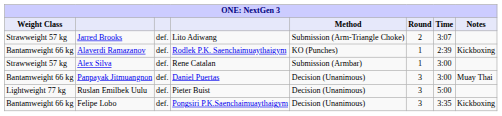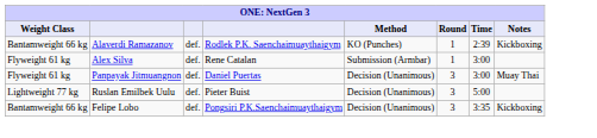 <table class="wikitable" style="font-size: 80%;">
 <tr>
 <th colspan="8" style="background-color: #ccf; color: #000080; text-align: center;"><strong>ONE: NextGen 3</strong></th>
 </tr>
 <tr>
 <th colspan="1" style="background-color: #E6E8FA; color: #000000; text-align: center;">Weight Class</th>
 <th colspan="1" style="background-color: #E6E8FA; color: #000000; text-align: center;"></th>
 <th colspan="1" style="background-color: #E6E8FA; color: #000000; text-align: center;"></th>
 <th colspan="1" style="background-color: #E6E8FA; color: #000000; text-align: center;"></th>
 <th colspan="1" style="background-color: #E6E8FA; color: #000000; text-align: center;">Method</th>
 <th colspan="1" style="background-color: #E6E8FA; color: #000000; text-align: center;">Round</th>
 <th colspan="1" style="background-color: #E6E8FA; color: #000000; text-align: center;">Time</th>
 <th colspan="1" style="background-color: #E6E8FA; color: #000000; text-align: center;">Notes</th>
 </tr>
 <tr>
-<td>Strawweight 57 kg</td>
-<td> <a href='#'>Jarred Brooks</a></td>
-<td>def.</td>
-<td> Lito Adiwang</td>
-<td>Submission (Arm-Triangle Choke)</td>
-<td align=center>2</td>
-<td align=center>3:07</td>
-<td></td>
-</tr>
-<tr>
 <td>Bantamweight 66 kg</td>
 <td> <a href='#'>Alaverdi Ramazanov</a></td>
 <td>def.</td>
 <td> <a href='#'>Rodlek P.K. Saenchaimuaythaigym</a></td>
 <td>KO (Punches)</td>
 <td align=center>1</td>
 <td align=center>2:39</td>
 <td>Kickboxing</td>
 </tr>
 <tr>
-<td>Strawweight 57 kg</td>
+<td>Flyweight 61 kg</td>
 <td> <a href='#'>Alex Silva</a></td>
 <td>def.</td>
 <td> Rene Catalan</td>
 <td>Submission (Armbar)</td>
 <td align=center>1</td>
 <td align=center>3:00</td>
 <td></td>
 </tr>
 <tr>
-<td>Bantamweight 66 kg</td>
+<td>Flyweight 61 kg</td>
 <td> <a href='#'>Panpayak Jitmuangnon</a></td>
 <td>def.</td>
 <td> <a href='#'>Daniel Puertas</a></td>
 <td>Decision (Unanimous)</td>
 <td align=center>3</td>
 <td align=center>3:00</td>
 <td>Muay Thai</td>
 </tr>
 <tr>
 <td>Lightweight 77 kg</td>
 <td> Ruslan Emilbek Uulu</td>
 <td>def.</td>
 <td> Pieter Buist</td>
 <td>Decision (Unanimous)</td>
 <td align=center>3</td>
 <td align=center>5:00</td>
 <td></td>
 </tr>
 <tr>
 <td>Bantamweight 66 kg</td>
 <td> Felipe Lobo</td>
 <td>def.</td>
 <td> <a href='#'>Pongsiri P.K.Saenchaimuaythaigym</a></td>
 <td>Decision (Unanimous)</td>
 <td align=center>3</td>
 <td align=center>3:35</td>
 <td>Kickboxing</td>
 </tr>
 </table>
